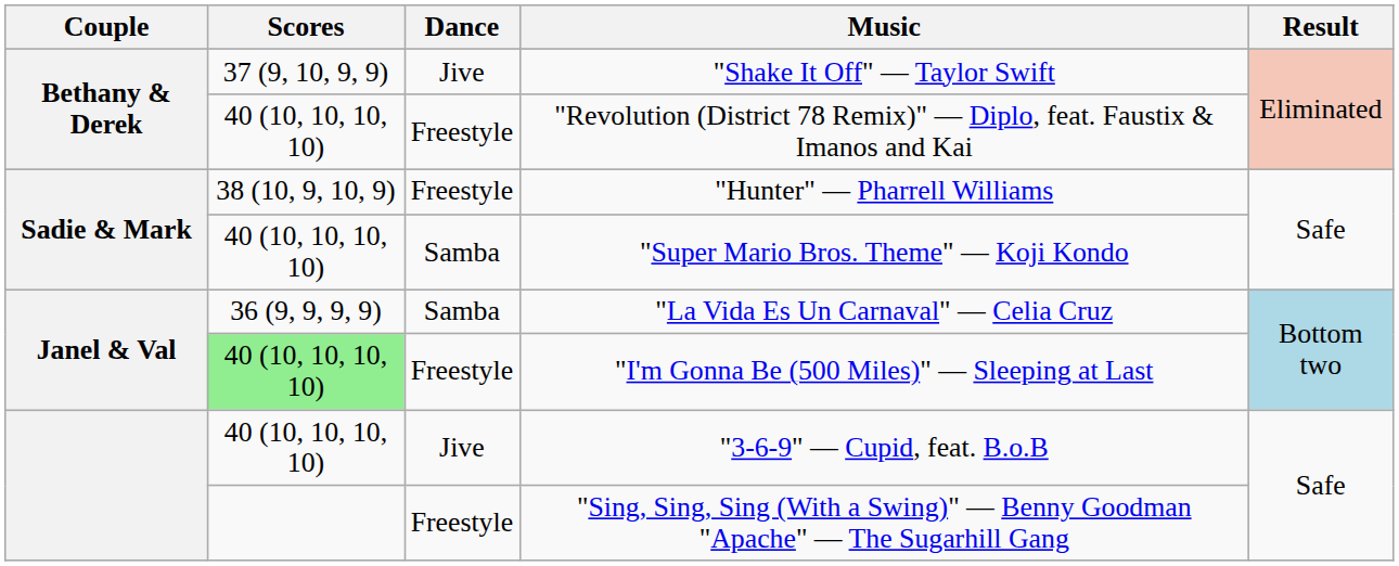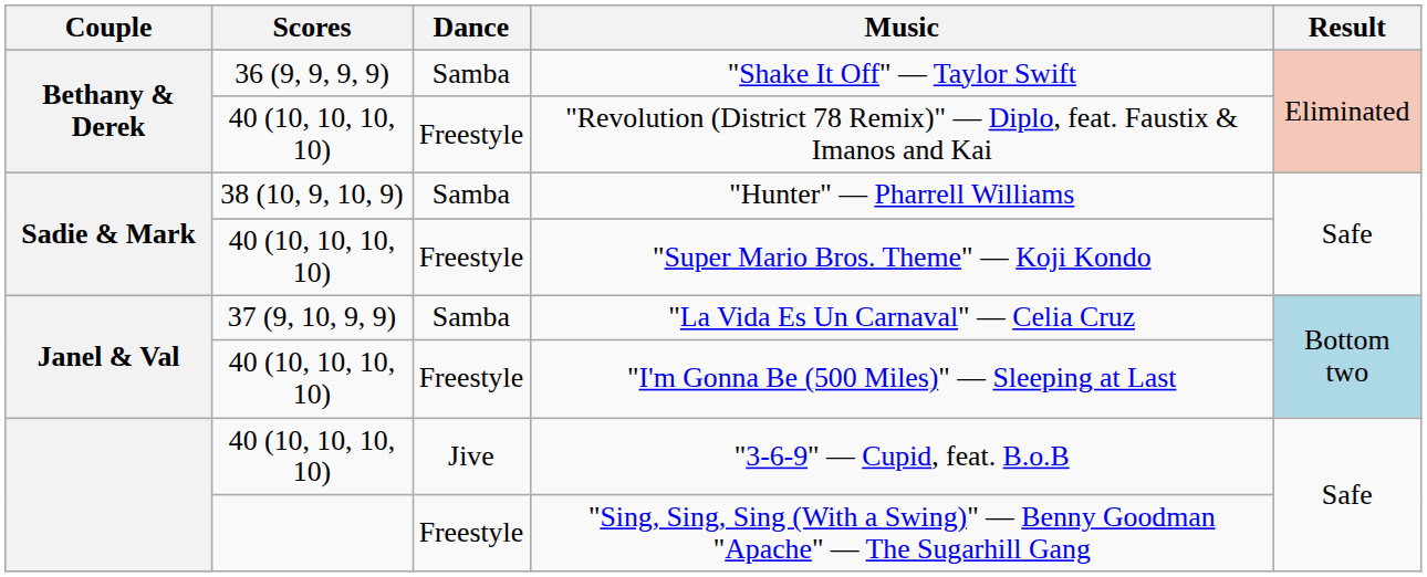 <table class="wikitable sortable" style="text-align:center; width:90%">
 <tr>
 <th scope="col">Couple</th>
 <th scope="col">Scores</th>
 <th scope="col" class="unsortable">Dance</th>
 <th scope="col" class="unsortable">Music</th>
 <th scope="col" class="unsortable">Result</th>
 </tr>
 <tr>
 <th scope="row" rowspan=2>Bethany & Derek</th>
-<td>37 (9, 10, 9, 9)</td>
-<td>Jive</td>
+<td>36 (9, 9, 9, 9)</td>
+<td>Samba</td>
 <td>"<a href='#'>Shake It Off</a>" — <a href='#'>Taylor Swift</a></td>
 <td rowspan=2 bgcolor=f4c7b8>Eliminated</td>
 </tr>
 <tr>
 <td>40 (10, 10, 10, 10)</td>
 <td>Freestyle</td>
 <td>"Revolution (District 78 Remix)" — <a href='#'>Diplo</a>, feat. Faustix & Imanos and Kai</td>
 </tr>
 <tr>
 <th scope="row" rowspan=2>Sadie & Mark</th>
 <td>38 (10, 9, 10, 9)</td>
-<td>Freestyle</td>
+<td>Samba</td>
 <td>"Hunter" — <a href='#'>Pharrell Williams</a></td>
 <td rowspan=2>Safe</td>
 </tr>
 <tr>
 <td>40 (10, 10, 10, 10)</td>
-<td>Samba</td>
+<td>Freestyle</td>
 <td>"<a href='#'>Super Mario Bros. Theme</a>" — <a href='#'>Koji Kondo</a></td>
 </tr>
 <tr>
 <th scope="row" rowspan=2>Janel & Val</th>
-<td>36 (9, 9, 9, 9)</td>
+<td>37 (9, 10, 9, 9)</td>
 <td>Samba</td>
 <td>"<a href='#'>La Vida Es Un Carnaval</a>" — <a href='#'>Celia Cruz</a></td>
 <td rowspan=2 bgcolor=lightblue>Bottom two</td>
 </tr>
 <tr>
-<td style="background: lightgreen;">40 (10, 10, 10, 10)</td>
+<td>40 (10, 10, 10, 10)</td>
 <td>Freestyle</td>
 <td>"<a href='#'>I'm Gonna Be (500 Miles)</a>" — <a href='#'>Sleeping at Last</a></td>
 </tr>
 <tr>
 <th scope="row" rowspan=2></th>
 <td>40 (10, 10, 10, 10)</td>
 <td>Jive</td>
 <td>"<a href='#'>3-6-9</a>" — <a href='#'>Cupid</a>, feat. <a href='#'>B.o.B</a></td>
 <td rowspan=2>Safe</td>
 </tr>
 <tr>
 <td></td>
 <td>Freestyle</td>
 <td>"<a href='#'>Sing, Sing, Sing (With a Swing)</a>" — <a href='#'>Benny Goodman</a><br>"<a href='#'>Apache</a>" — <a href='#'>The Sugarhill Gang</a></td>
 </tr>
 </table>
